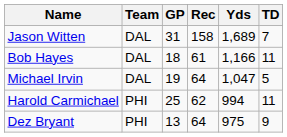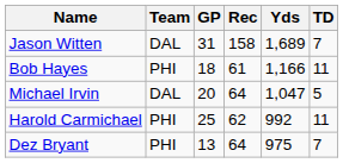 <table class="wikitable sortable">
 <tr>
 <th>Name</th>
 <th>Team</th>
 <th>GP</th>
 <th>Rec</th>
 <th>Yds</th>
 <th>TD</th>
 </tr>
 <tr>
 <td><a href='#'>Jason Witten</a></td>
 <td>DAL</td>
 <td>31</td>
 <td>158</td>
 <td>1,689</td>
 <td>7</td>
 </tr>
 <tr>
 <td><a href='#'>Bob Hayes</a></td>
-<td>DAL</td>
+<td>PHI</td>
 <td>18</td>
 <td>61</td>
 <td>1,166</td>
 <td>11</td>
 </tr>
 <tr>
 <td><a href='#'>Michael Irvin</a></td>
 <td>DAL</td>
-<td>19</td>
+<td>20</td>
 <td>64</td>
 <td>1,047</td>
 <td>5</td>
 </tr>
 <tr>
 <td><a href='#'>Harold Carmichael</a></td>
 <td>PHI</td>
 <td>25</td>
 <td>62</td>
-<td>994</td>
+<td>992</td>
 <td>11</td>
 </tr>
 <tr>
 <td><a href='#'>Dez Bryant</a></td>
 <td>PHI</td>
 <td>13</td>
 <td>64</td>
 <td>975</td>
-<td>9</td>
+<td>7</td>
 </tr>
 </table>
